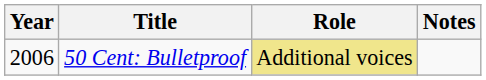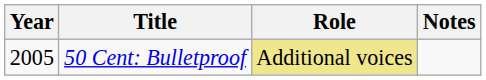 <table class="wikitable">
 <tr>
 <th>Year</th>
 <th>Title</th>
 <th>Role</th>
 <th>Notes</th>
 </tr>
 <tr>
-<td>2006</td>
+<td>2005</td>
 <td><em><a href='#'>50 Cent: Bulletproof</a></em></td>
 <td style="background: khaki;">Additional voices</td>
 <td></td>
 </tr>
 </table>
